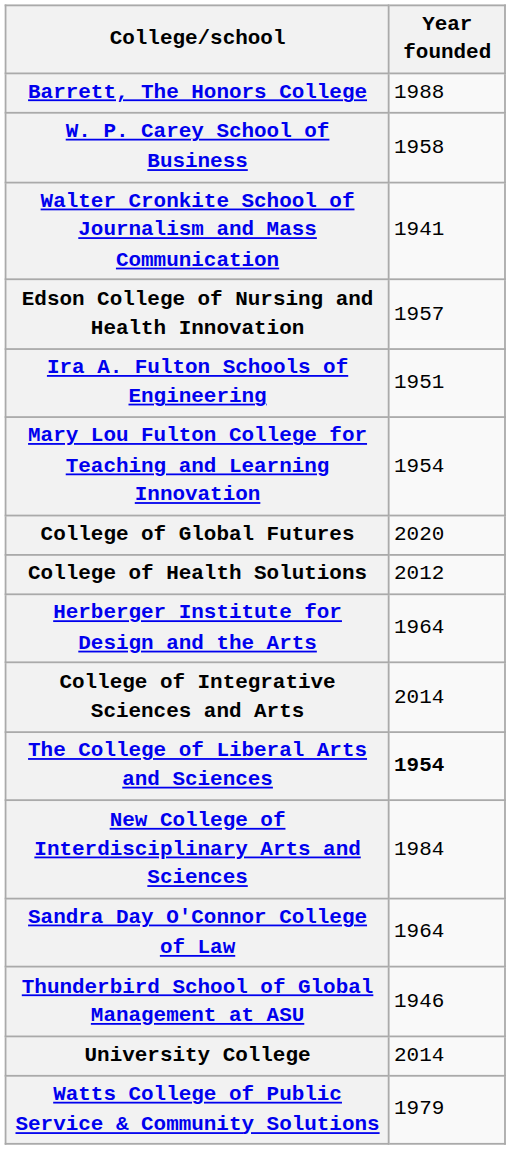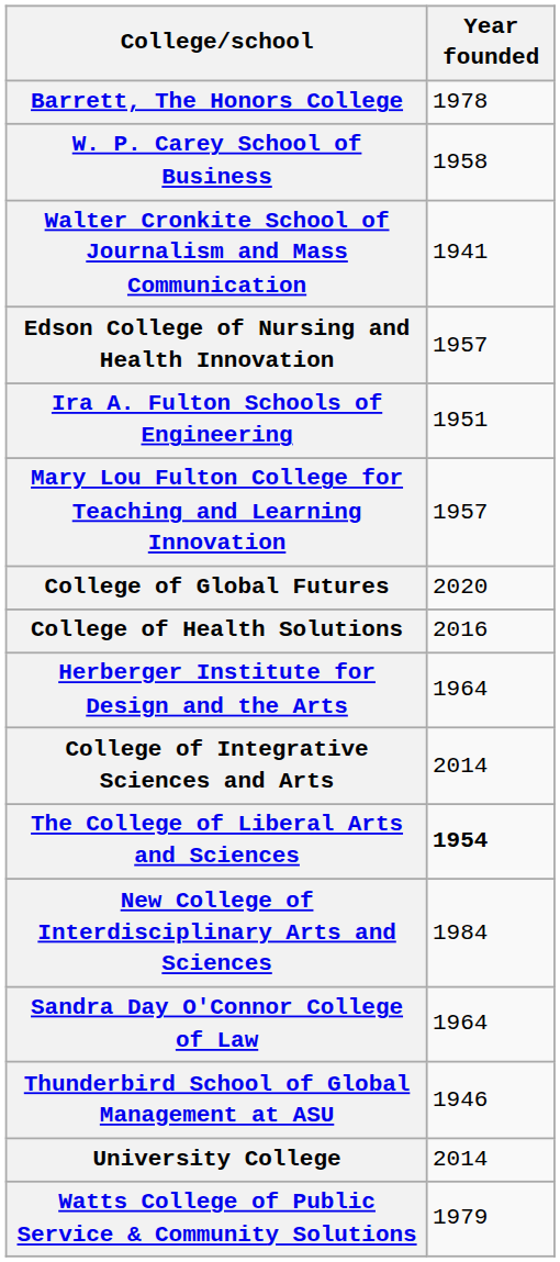 <table class="wikitable sortable" style="float:right; margin-left:1em; font-size:90%; line-height:1.4em; width:280px;">
 <tr>
 <th scope = "col">College/school</th>
 <th scope = "col">Year founded</th>
 </tr>
 <tr>
 <th scope = "row"><a href='#'>Barrett, The Honors College</a></th>
-<td>1988</td>
+<td>1978</td>
 </tr>
 <tr>
 <th scope = "row"><a href='#'>W. P. Carey School of Business</a></th>
 <td>1958</td>
 </tr>
 <tr>
 <th scope = "row"><a href='#'>Walter Cronkite School of Journalism and Mass Communication</a></th>
 <td>1941</td>
 </tr>
 <tr>
 <th scope = "row">Edson College of Nursing and Health Innovation</th>
 <td>1957</td>
 </tr>
 <tr>
 <th scope = "row"><a href='#'>Ira A. Fulton Schools of Engineering</a></th>
 <td>1951</td>
 </tr>
 <tr>
 <th scope = "row"><a href='#'>Mary Lou Fulton College for Teaching and Learning Innovation</a></th>
-<td>1954</td>
+<td>1957</td>
 </tr>
 <tr>
 <th scope = "row">College of Global Futures</th>
 <td>2020</td>
 </tr>
 <tr>
 <th scope = "row">College of Health Solutions</th>
-<td>2012</td>
+<td>2016</td>
 </tr>
 <tr>
 <th scope = "row"><a href='#'>Herberger Institute for Design and the Arts</a></th>
 <td>1964</td>
 </tr>
 <tr>
 <th scope = "row">College of Integrative Sciences and Arts</th>
 <td>2014</td>
 </tr>
 <tr>
 <th scope = "row"><a href='#'>The College of Liberal Arts and Sciences</a></th>
 <td><strong>1954</strong></td>
 </tr>
 <tr>
 <th scope = "row"><a href='#'>New College of Interdisciplinary Arts and Sciences</a></th>
 <td>1984</td>
 </tr>
 <tr>
 <th scope = "row"><a href='#'>Sandra Day O'Connor College of Law</a></th>
 <td>1964</td>
 </tr>
 <tr>
 <th scope = "row"><a href='#'>Thunderbird School of Global Management at ASU</a></th>
 <td>1946</td>
 </tr>
 <tr>
 <th scope = "row">University College</th>
 <td>2014</td>
 </tr>
 <tr>
 <th scope = "row"><a href='#'>Watts College of Public Service & Community Solutions</a></th>
 <td>1979</td>
 </tr>
 </table>
